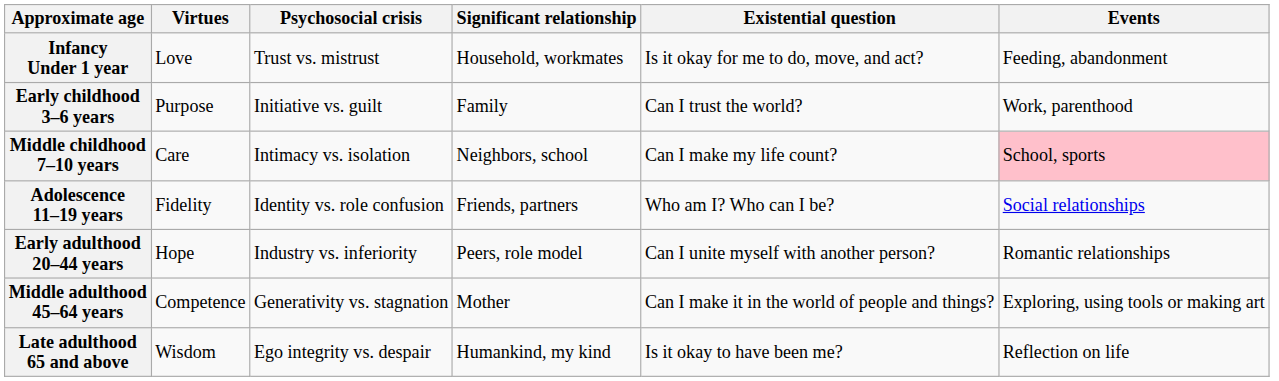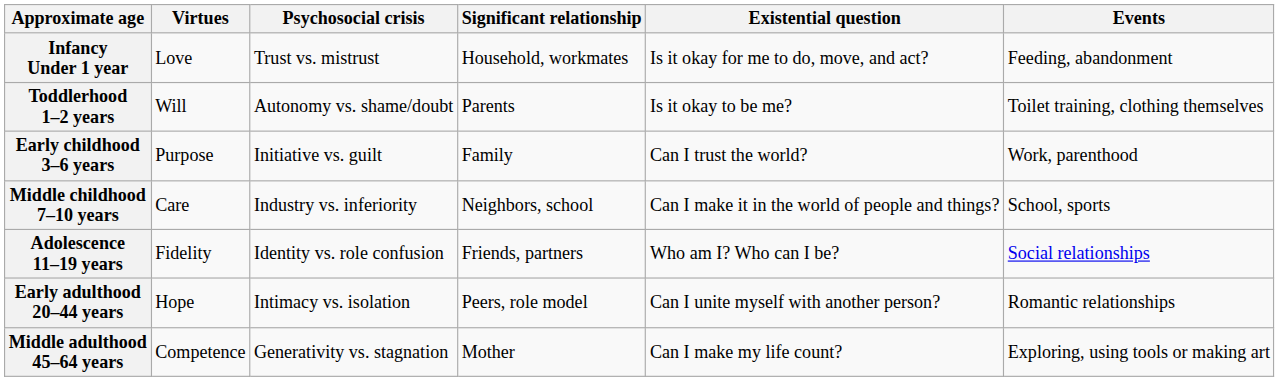 <table class="wikitable mw-collapsible">
 <tr>
 <th>Approximate age</th>
 <th>Virtues</th>
 <th>Psychosocial crisis</th>
 <th>Significant relationship</th>
 <th>Existential question</th>
 <th>Events</th>
 </tr>
 <tr>
 <th>Infancy<br>Under 1 year</th>
 <td>Love</td>
 <td>Trust vs. mistrust</td>
 <td>Household, workmates</td>
 <td>Is it okay for me to do, move, and act?</td>
 <td>Feeding, abandonment</td>
 </tr>
 <tr>
+<th>Toddlerhood<br>1–2 years</th>
+<td>Will</td>
+<td>Autonomy vs. shame/doubt</td>
+<td>Parents</td>
+<td>Is it okay to be me?</td>
+<td>Toilet training, clothing themselves</td>
+</tr>
+<tr>
 <th>Early childhood<br>3–6 years</th>
 <td>Purpose</td>
 <td>Initiative vs. guilt</td>
 <td>Family</td>
 <td>Can I trust the world?</td>
 <td>Work, parenthood</td>
 </tr>
 <tr>
 <th>Middle childhood<br>7–10 years</th>
 <td>Care</td>
-<td>Intimacy vs. isolation</td>
+<td>Industry vs. inferiority</td>
 <td>Neighbors, school</td>
-<td>Can I make my life count?</td>
-<td style="background: pink;">School, sports</td>
+<td>Can I make it in the world of people and things?</td>
+<td>School, sports</td>
 </tr>
 <tr>
 <th>Adolescence<br>11–19 years</th>
 <td>Fidelity</td>
 <td>Identity vs. role confusion</td>
 <td>Friends, partners</td>
 <td>Who am I? Who can I be?</td>
 <td><a href='#'>Social relationships</a></td>
 </tr>
 <tr>
 <th>Early adulthood<br>20–44 years</th>
 <td>Hope</td>
-<td>Industry vs. inferiority</td>
+<td>Intimacy vs. isolation</td>
 <td>Peers, role model</td>
 <td>Can I unite myself with another person?</td>
 <td>Romantic relationships</td>
 </tr>
 <tr>
 <th>Middle adulthood<br>45–64 years</th>
 <td>Competence</td>
 <td>Generativity vs. stagnation</td>
 <td>Mother</td>
-<td>Can I make it in the world of people and things?</td>
+<td>Can I make my life count?</td>
 <td>Exploring, using tools or making art</td>
 </tr>
-<tr>
-<th>Late adulthood<br>65 and above</th>
-<td>Wisdom</td>
-<td>Ego integrity vs. despair</td>
-<td>Humankind, my kind</td>
-<td>Is it okay to have been me?</td>
-<td>Reflection on life</td>
-</tr>
 </table>
